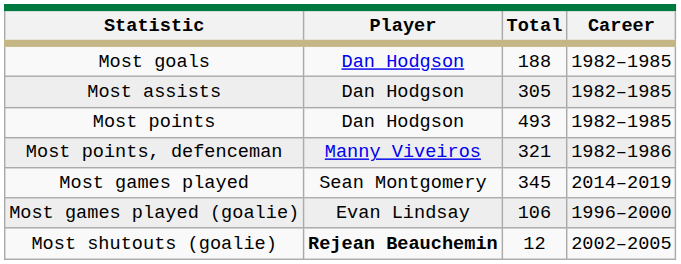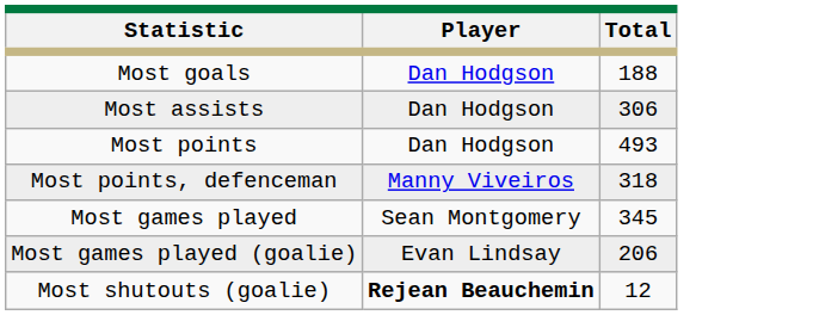 <table class="wikitable" style= "text-align: center">
 <tr style="border-top:#007940 5px solid; border-bottom:#C5B785 5px solid;">
 <th>Statistic</th>
 <th>Player</th>
 <th>Total</th>
-<th>Career</th>
 </tr>
 <tr>
 <td>Most goals</td>
 <td><a href='#'>Dan Hodgson</a></td>
 <td>188</td>
-<td>1982–1985</td>
 </tr>
 <tr align="center" bgcolor="#eeeeee">
 <td>Most assists</td>
 <td>Dan Hodgson</td>
-<td>305</td>
-<td>1982–1985</td>
+<td>306</td>
 </tr>
 <tr>
 <td>Most points</td>
 <td>Dan Hodgson</td>
 <td>493</td>
-<td>1982–1985</td>
 </tr>
 <tr align="center" bgcolor="#eeeeee">
 <td>Most points, defenceman</td>
 <td><a href='#'>Manny Viveiros</a></td>
-<td>321</td>
-<td>1982–1986</td>
+<td>318</td>
 </tr>
 <tr>
 <td>Most games played</td>
 <td>Sean Montgomery</td>
 <td>345</td>
-<td>2014–2019</td>
 </tr>
 <tr align="center" bgcolor="#eeeeee">
 <td>Most games played (goalie)</td>
 <td>Evan Lindsay</td>
-<td>106</td>
-<td>1996–2000</td>
+<td>206</td>
 </tr>
 <tr>
 <td>Most shutouts (goalie)</td>
 <td><strong>Rejean Beauchemin</strong></td>
 <td>12</td>
-<td>2002–2005</td>
 </tr>
 </table>
